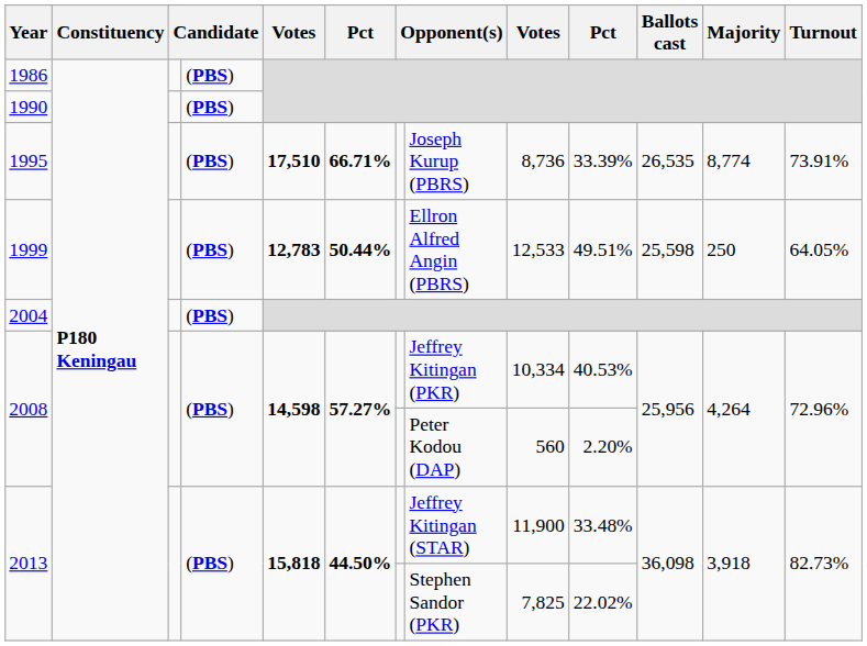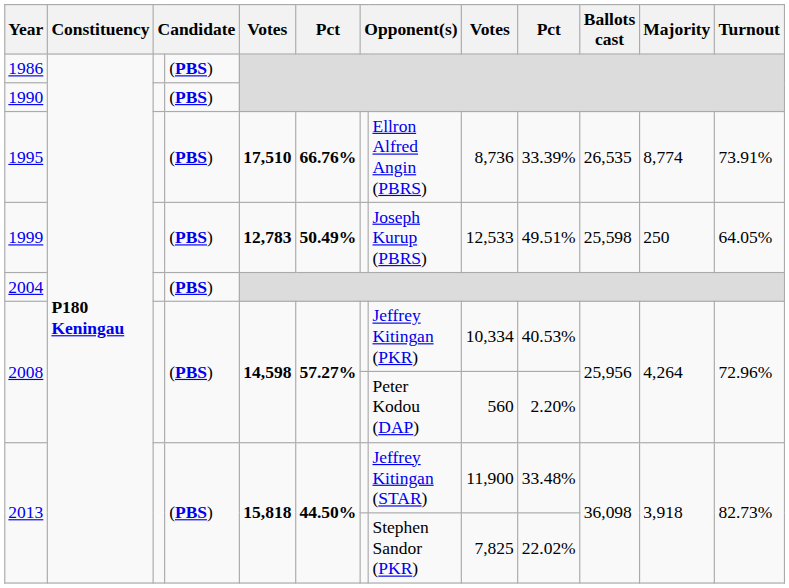 <table class="wikitable" style="margin:0.5em ; font-size:95%">
 <tr>
 <th>Year</th>
 <th>Constituency</th>
 <th colspan=2>Candidate</th>
 <th>Votes</th>
 <th>Pct</th>
 <th colspan=2>Opponent(s)</th>
 <th>Votes</th>
 <th>Pct</th>
 <th>Ballots cast</th>
 <th>Majority</th>
 <th>Turnout</th>
 </tr>
 <tr>
 <td><a href='#'>1986</a></td>
 <td rowspan=9><strong>P180 <a href='#'>Keningau</a></strong></td>
 <td></td>
 <td> (<a href='#'><strong>PBS</strong></a>)</td>
 <td colspan="9" rowspan="2" bgcolor="dcdcdc"></td>
 </tr>
 <tr>
 <td><a href='#'>1990</a></td>
 <td></td>
 <td> (<a href='#'><strong>PBS</strong></a>)</td>
 </tr>
 <tr>
 <td><a href='#'>1995</a></td>
 <td></td>
 <td> (<a href='#'><strong>PBS</strong></a>)</td>
 <td align="right"><strong>17,510</strong></td>
-<td><strong>66.71%</strong></td>
+<td><strong>66.76%</strong></td>
 <td></td>
-<td><a href='#'>Joseph Kurup</a> (<a href='#'>PBRS</a>)</td>
+<td><a href='#'>Ellron Alfred Angin</a> (<a href='#'>PBRS</a>)</td>
 <td align="right">8,736</td>
 <td>33.39%</td>
 <td>26,535</td>
 <td>8,774</td>
 <td>73.91%</td>
 </tr>
 <tr>
 <td><a href='#'>1999</a></td>
 <td></td>
 <td> (<a href='#'><strong>PBS</strong></a>)</td>
 <td align="right"><strong>12,783</strong></td>
-<td><strong>50.44%</strong></td>
+<td><strong>50.49%</strong></td>
 <td></td>
-<td><a href='#'>Ellron Alfred Angin</a> (<a href='#'>PBRS</a>)</td>
+<td><a href='#'>Joseph Kurup</a> (<a href='#'>PBRS</a>)</td>
 <td align="right">12,533</td>
 <td>49.51%</td>
 <td>25,598</td>
 <td>250</td>
 <td>64.05%</td>
 </tr>
 <tr>
 <td><a href='#'>2004</a></td>
 <td></td>
 <td> (<a href='#'><strong>PBS</strong></a>)</td>
 <td colspan="9" bgcolor="dcdcdc"></td>
 </tr>
 <tr>
 <td rowspan=2><a href='#'>2008</a></td>
 <td rowspan=2 ></td>
 <td rowspan=2> (<a href='#'><strong>PBS</strong></a>)</td>
 <td rowspan=2 align="right"><strong>14,598</strong></td>
 <td rowspan=2><strong>57.27%</strong></td>
 <td></td>
 <td><a href='#'>Jeffrey Kitingan</a> (<a href='#'>PKR</a>)</td>
 <td align="right">10,334</td>
 <td>40.53%</td>
 <td rowspan=2>25,956</td>
 <td rowspan=2>4,264</td>
 <td rowspan=2>72.96%</td>
 </tr>
 <tr>
 <td></td>
 <td>Peter Kodou (<a href='#'>DAP</a>)</td>
 <td align="right">560</td>
 <td align="right">2.20%</td>
 </tr>
 <tr>
 <td rowspan=2><a href='#'>2013</a></td>
 <td rowspan=2 ></td>
 <td rowspan=2> (<a href='#'><strong>PBS</strong></a>)</td>
 <td rowspan=2 align="right"><strong>15,818</strong></td>
 <td rowspan=2><strong>44.50%</strong></td>
 <td></td>
 <td><a href='#'>Jeffrey Kitingan</a> (<a href='#'>STAR</a>)</td>
 <td align="right">11,900</td>
 <td>33.48%</td>
 <td rowspan=2>36,098</td>
 <td rowspan=2>3,918</td>
 <td rowspan=2>82.73%</td>
 </tr>
 <tr>
 <td></td>
 <td>Stephen Sandor (<a href='#'>PKR</a>)</td>
 <td align="right">7,825</td>
 <td>22.02%</td>
 </tr>
 </table>
